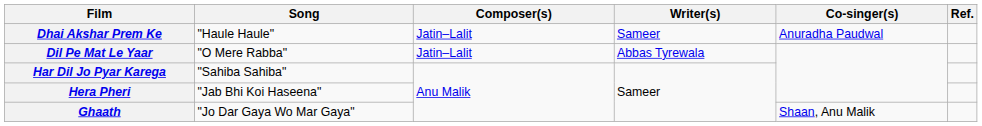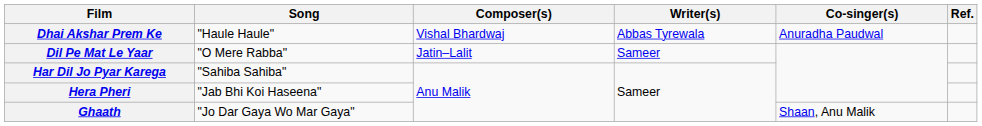 <table class="wikitable plainrowheaders" width="100%" textcolor:#000;">
 <tr>
 <th scope="col" width=20%><strong>Film</strong></th>
 <th scope="col" width=23%><strong>Song</strong></th>
 <th scope="col" width=21%><strong>Composer(s)</strong></th>
 <th scope="col" width=17%><strong>Writer(s)</strong></th>
 <th scope="col" width=18%><strong>Co-singer(s)</strong></th>
 <th scope="col" width=1%><strong>Ref.</strong></th>
 </tr>
 <tr>
 <th scope="row"><em><a href='#'>Dhai Akshar Prem Ke</a></em></th>
 <td>"Haule Haule"</td>
-<td><a href='#'>Jatin–Lalit</a></td>
-<td><a href='#'>Sameer</a></td>
+<td><a href='#'>Vishal Bhardwaj</a></td>
+<td><a href='#'>Abbas Tyrewala</a></td>
 <td><a href='#'>Anuradha Paudwal</a></td>
 <td></td>
 </tr>
 <tr>
 <th scope="row"><em><a href='#'>Dil Pe Mat Le Yaar</a></em></th>
 <td>"O Mere Rabba"</td>
 <td><a href='#'>Jatin–Lalit</a></td>
-<td><a href='#'>Abbas Tyrewala</a></td>
+<td><a href='#'>Sameer</a></td>
 <td rowspan="3"></td>
 <td></td>
 </tr>
 <tr>
 <th scope="row"><em><a href='#'>Har Dil Jo Pyar Karega</a></em></th>
 <td>"Sahiba Sahiba"</td>
 <td rowspan="3"><a href='#'>Anu Malik</a></td>
 <td rowspan="3">Sameer</td>
 <td></td>
 </tr>
 <tr>
 <th scope="row"><em><a href='#'>Hera Pheri</a></em></th>
 <td>"Jab Bhi Koi Haseena"</td>
 <td></td>
 </tr>
 <tr>
 <th scope="row"><em><a href='#'>Ghaath</a></em></th>
 <td>"Jo Dar Gaya Wo Mar Gaya"</td>
 <td><a href='#'>Shaan</a>, Anu Malik</td>
 <td></td>
 </tr>
 </table>
